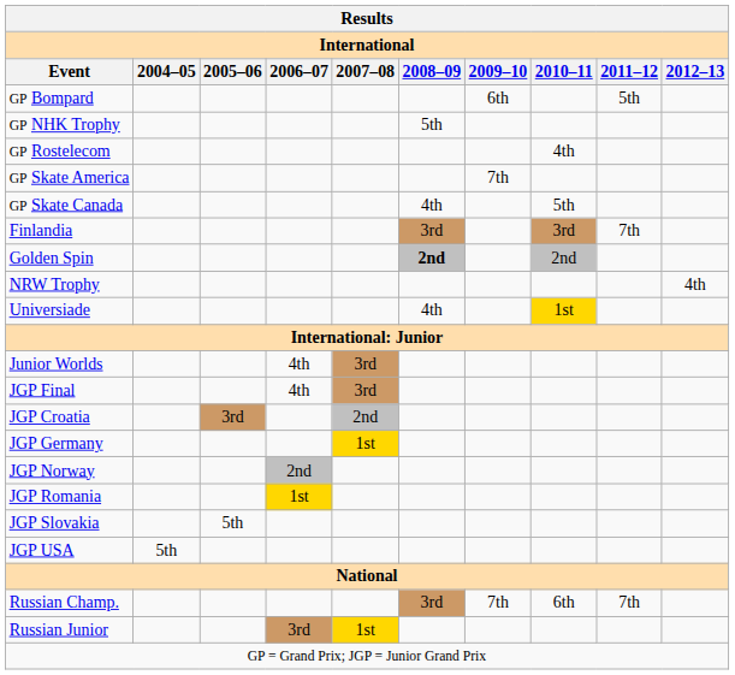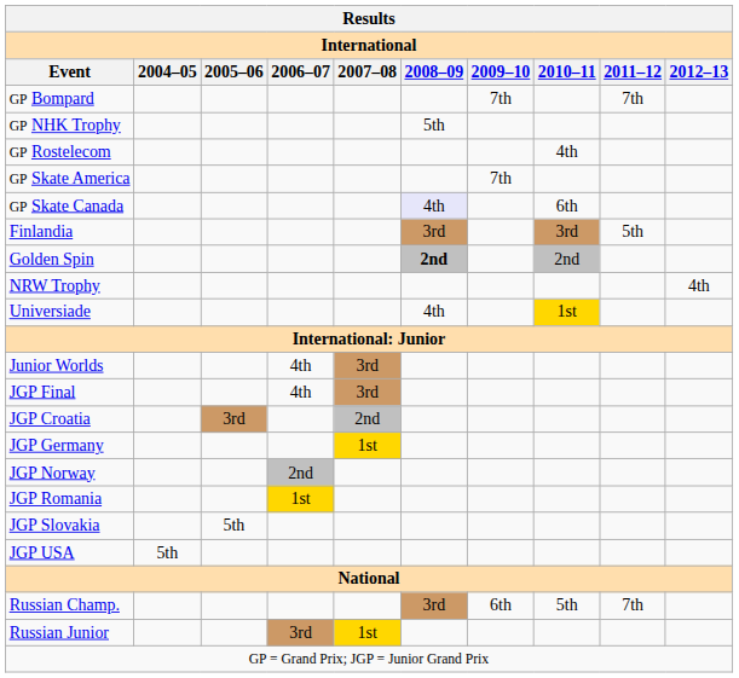 <table class="wikitable" style="text-align:center">
 <tr>
 <th colspan=10 align=center><strong>Results</strong></th>
 </tr>
 <tr>
 <th style="background-color: #ffdead; " colspan=10 align=center><strong>International</strong></th>
 </tr>
 <tr>
 <th>Event</th>
 <th>2004–05</th>
 <th>2005–06</th>
 <th>2006–07</th>
 <th>2007–08</th>
 <th><a href='#'>2008–09</a></th>
 <th><a href='#'>2009–10</a></th>
 <th><a href='#'>2010–11</a></th>
 <th><a href='#'>2011–12</a></th>
 <th><a href='#'>2012–13</a></th>
 </tr>
 <tr>
 <td align=left><small>GP</small> <a href='#'>Bompard</a></td>
 <td></td>
 <td></td>
 <td></td>
 <td></td>
 <td></td>
-<td>6th</td>
+<td>7th</td>
 <td></td>
-<td>5th</td>
+<td>7th</td>
 <td></td>
 </tr>
 <tr>
 <td align=left><small>GP</small> <a href='#'>NHK Trophy</a></td>
 <td></td>
 <td></td>
 <td></td>
 <td></td>
 <td>5th</td>
 <td></td>
 <td></td>
 <td></td>
 <td></td>
 </tr>
 <tr>
 <td align=left><small>GP</small> <a href='#'>Rostelecom</a></td>
 <td></td>
 <td></td>
 <td></td>
 <td></td>
 <td></td>
 <td></td>
 <td>4th</td>
 <td></td>
 <td></td>
 </tr>
 <tr>
 <td align=left><small>GP</small> <a href='#'>Skate America</a></td>
 <td></td>
 <td></td>
 <td></td>
 <td></td>
 <td></td>
 <td>7th</td>
 <td></td>
 <td></td>
 <td></td>
 </tr>
 <tr>
 <td align=left><small>GP</small> <a href='#'>Skate Canada</a></td>
 <td></td>
 <td></td>
 <td></td>
 <td></td>
-<td>4th</td>
+<td style="background: lavender;">4th</td>
 <td></td>
-<td>5th</td>
+<td>6th</td>
 <td></td>
 <td></td>
 </tr>
 <tr>
 <td align=left><a href='#'>Finlandia</a></td>
 <td></td>
 <td></td>
 <td></td>
 <td></td>
 <td bgcolor=cc9966>3rd</td>
 <td></td>
 <td bgcolor=cc9966>3rd</td>
-<td>7th</td>
+<td>5th</td>
 <td></td>
 </tr>
 <tr>
 <td align=left><a href='#'>Golden Spin</a></td>
 <td></td>
 <td></td>
 <td></td>
 <td></td>
 <td bgcolor=silver><strong>2nd</strong></td>
 <td></td>
 <td bgcolor=silver>2nd</td>
 <td></td>
 <td></td>
 </tr>
 <tr>
 <td align=left><a href='#'>NRW Trophy</a></td>
 <td></td>
 <td></td>
 <td></td>
 <td></td>
 <td></td>
 <td></td>
 <td></td>
 <td></td>
 <td>4th</td>
 </tr>
 <tr>
 <td align=left><a href='#'>Universiade</a></td>
 <td></td>
 <td></td>
 <td></td>
 <td></td>
 <td>4th</td>
 <td></td>
 <td bgcolor=gold>1st</td>
 <td></td>
 <td></td>
 </tr>
 <tr>
 <th style="background-color: #ffdead; " colspan=10 align=center><strong>International: Junior</strong></th>
 </tr>
 <tr>
 <td align=left><a href='#'>Junior Worlds</a></td>
 <td></td>
 <td></td>
 <td>4th</td>
 <td bgcolor=cc9966>3rd</td>
 <td></td>
 <td></td>
 <td></td>
 <td></td>
 <td></td>
 </tr>
 <tr>
 <td align=left><a href='#'>JGP Final</a></td>
 <td></td>
 <td></td>
 <td>4th</td>
 <td bgcolor=cc9966>3rd</td>
 <td></td>
 <td></td>
 <td></td>
 <td></td>
 <td></td>
 </tr>
 <tr>
 <td align=left><a href='#'>JGP Croatia</a></td>
 <td></td>
 <td bgcolor=cc9966>3rd</td>
 <td></td>
 <td bgcolor=silver>2nd</td>
 <td></td>
 <td></td>
 <td></td>
 <td></td>
 <td></td>
 </tr>
 <tr>
 <td align=left><a href='#'>JGP Germany</a></td>
 <td></td>
 <td></td>
 <td></td>
 <td bgcolor=gold>1st</td>
 <td></td>
 <td></td>
 <td></td>
 <td></td>
 <td></td>
 </tr>
 <tr>
 <td align=left><a href='#'>JGP Norway</a></td>
 <td></td>
 <td></td>
 <td bgcolor=silver>2nd</td>
 <td></td>
 <td></td>
 <td></td>
 <td></td>
 <td></td>
 <td></td>
 </tr>
 <tr>
 <td align=left><a href='#'>JGP Romania</a></td>
 <td></td>
 <td></td>
 <td bgcolor=gold>1st</td>
 <td></td>
 <td></td>
 <td></td>
 <td></td>
 <td></td>
 <td></td>
 </tr>
 <tr>
 <td align=left><a href='#'>JGP Slovakia</a></td>
 <td></td>
 <td>5th</td>
 <td></td>
 <td></td>
 <td></td>
 <td></td>
 <td></td>
 <td></td>
 <td></td>
 </tr>
 <tr>
 <td align=left><a href='#'>JGP USA</a></td>
 <td>5th</td>
 <td></td>
 <td></td>
 <td></td>
 <td></td>
 <td></td>
 <td></td>
 <td></td>
 <td></td>
 </tr>
 <tr>
 <th style="background-color: #ffdead; " colspan=10 align=center><strong>National</strong></th>
 </tr>
 <tr>
 <td align=left><a href='#'>Russian Champ.</a></td>
 <td></td>
 <td></td>
 <td></td>
 <td></td>
 <td bgcolor=cc9966>3rd</td>
-<td>7th</td>
 <td>6th</td>
+<td>5th</td>
 <td>7th</td>
 <td></td>
 </tr>
 <tr>
 <td align=left><a href='#'>Russian Junior</a></td>
 <td></td>
 <td></td>
 <td bgcolor=cc9966>3rd</td>
 <td bgcolor=gold>1st</td>
 <td></td>
 <td></td>
 <td></td>
 <td></td>
 <td></td>
 </tr>
 <tr>
 <td colspan=10 align=center><small> GP = Grand Prix; JGP = Junior Grand Prix </small></td>
 </tr>
 </table>
